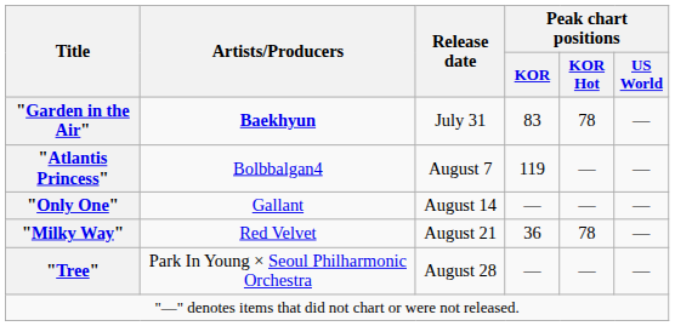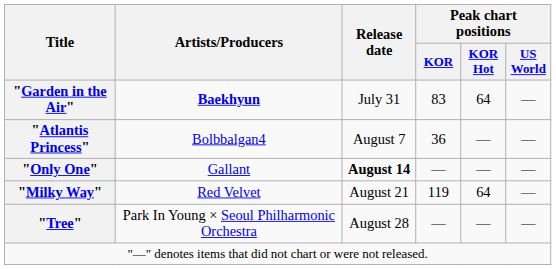 <table class="wikitable plainrowheaders" style="text-align:center;">
 <tr>
 <th rowspan="2">Title</th>
 <th rowspan="2">Artists/Producers</th>
 <th rowspan="2">Release date</th>
 <th colspan="4">Peak chart<br>positions</th>
 </tr>
 <tr>
 <th style="width:3em;font-size:90%;"><a href='#'>KOR</a><br></th>
 <th style="width:3em;font-size:90%;"><a href='#'>KOR Hot</a><br></th>
 <th style="width:3em;font-size:90%;"><a href='#'>US<br>World</a></th>
 </tr>
 <tr>
 <th scope=row>"<a href='#'>Garden in the Air</a>" </th>
 <td><strong><a href='#'>Baekhyun</a></strong></td>
 <td>July 31</td>
 <td>83</td>
-<td>78</td>
+<td>64</td>
 <td>—</td>
 </tr>
 <tr>
 <th scope=row>"<a href='#'>Atlantis Princess</a>" </th>
 <td><a href='#'>Bolbbalgan4</a></td>
 <td>August 7</td>
-<td>119</td>
+<td>36</td>
 <td>—</td>
 <td>—</td>
 </tr>
 <tr>
 <th scope=row>"<a href='#'>Only One</a>"</th>
 <td><a href='#'>Gallant</a></td>
-<td>August 14</td>
+<td><strong>August 14</strong></td>
 <td>—</td>
 <td>—</td>
 <td>—</td>
 </tr>
 <tr>
 <th scope=row>"<a href='#'>Milky Way</a>"</th>
 <td><a href='#'>Red Velvet</a></td>
 <td>August 21</td>
-<td>36</td>
-<td>78</td>
+<td>119</td>
+<td>64</td>
 <td>—</td>
 </tr>
 <tr>
 <th scope=row>"<a href='#'>Tree</a>" </th>
 <td>Park In Young × <a href='#'>Seoul Philharmonic Orchestra</a></td>
 <td>August 28</td>
 <td>—</td>
 <td>—</td>
 <td>—</td>
 </tr>
 <tr>
 <td colspan="6" style="font-size:90%;">"—" denotes items that did not chart or were not released.</td>
 </tr>
 </table>
